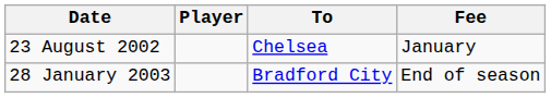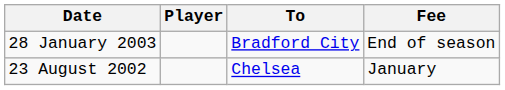 <table class="wikitable sortable" style="font-size:95%">
 <tr>
 <th>Date</th>
 <th>Player</th>
 <th>To</th>
 <th>Fee</th>
 </tr>
 <tr>
+<td>28 January 2003</td>
+<td> </td>
+<td><a href='#'>Bradford City</a></td>
+<td>End of season</td>
+</tr>
+<tr>
 <td>23 August 2002</td>
 <td> </td>
 <td><a href='#'>Chelsea</a></td>
 <td>January</td>
 </tr>
-<tr>
-<td>28 January 2003</td>
-<td> </td>
-<td><a href='#'>Bradford City</a></td>
-<td>End of season</td>
-</tr>
 </table>
